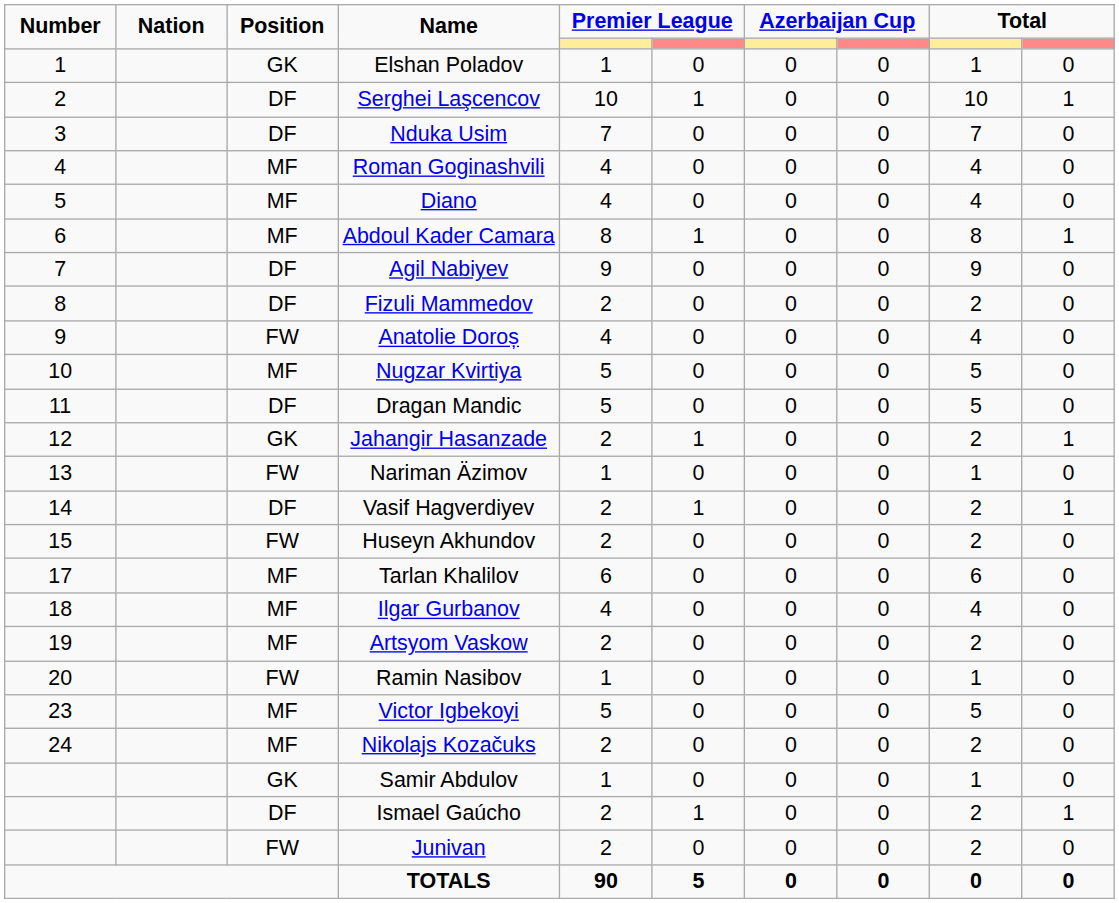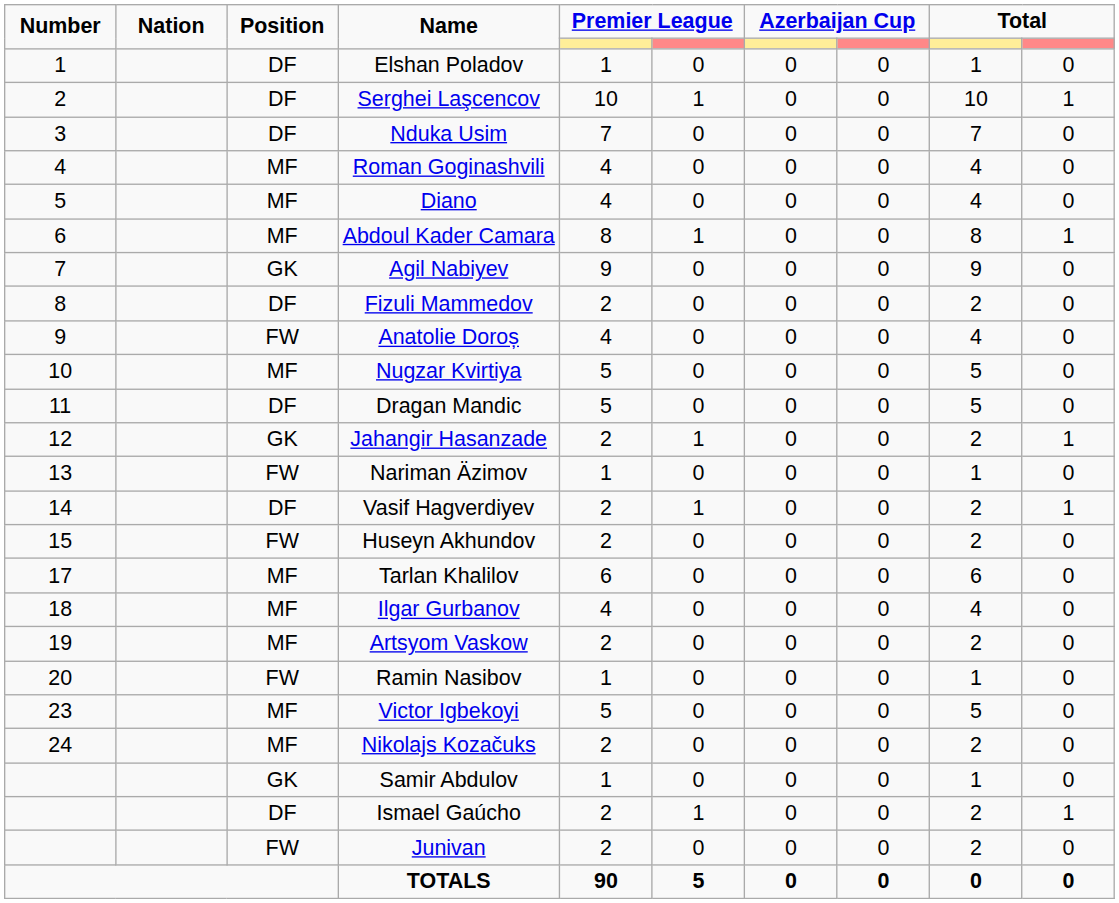 <table class="wikitable" style="font-size: 100%; text-align: center;">
 <tr>
 <td rowspan="2" width="10%" align="center"><strong>Number</strong></td>
 <td rowspan="2" width="10%" align="center"><strong>Nation</strong></td>
 <td rowspan="2" width="10%" align="center"><strong>Position</strong></td>
 <td rowspan="2" width="20%" align="center"><strong>Name</strong></td>
 <td colspan="2" align="center"><strong><a href='#'>Premier League</a></strong></td>
 <td colspan="2" align="center"><strong><a href='#'>Azerbaijan Cup</a></strong></td>
 <td colspan="2" align="center"><strong>Total</strong></td>
 </tr>
 <tr>
 <th width=60 style="background: #FFEE99"></th>
 <th width=60 style="background: #FF8888"></th>
 <th width=60 style="background: #FFEE99"></th>
 <th width=60 style="background: #FF8888"></th>
 <th width=60 style="background: #FFEE99"></th>
 <th width=60 style="background: #FF8888"></th>
 </tr>
 <tr>
 <td>1</td>
 <td></td>
-<td>GK</td>
+<td>DF</td>
 <td>Elshan Poladov</td>
 <td>1</td>
 <td>0</td>
 <td>0</td>
 <td>0</td>
 <td>1</td>
 <td>0</td>
 </tr>
 <tr>
 <td>2</td>
 <td></td>
 <td>DF</td>
 <td><a href='#'>Serghei Laşcencov</a></td>
 <td>10</td>
 <td>1</td>
 <td>0</td>
 <td>0</td>
 <td>10</td>
 <td>1</td>
 </tr>
 <tr>
 <td>3</td>
 <td></td>
 <td>DF</td>
 <td><a href='#'>Nduka Usim</a></td>
 <td>7</td>
 <td>0</td>
 <td>0</td>
 <td>0</td>
 <td>7</td>
 <td>0</td>
 </tr>
 <tr>
 <td>4</td>
 <td></td>
 <td>MF</td>
 <td><a href='#'>Roman Goginashvili</a></td>
 <td>4</td>
 <td>0</td>
 <td>0</td>
 <td>0</td>
 <td>4</td>
 <td>0</td>
 </tr>
 <tr>
 <td>5</td>
 <td></td>
 <td>MF</td>
 <td><a href='#'>Diano</a></td>
 <td>4</td>
 <td>0</td>
 <td>0</td>
 <td>0</td>
 <td>4</td>
 <td>0</td>
 </tr>
 <tr>
 <td>6</td>
 <td></td>
 <td>MF</td>
 <td><a href='#'>Abdoul Kader Camara</a></td>
 <td>8</td>
 <td>1</td>
 <td>0</td>
 <td>0</td>
 <td>8</td>
 <td>1</td>
 </tr>
 <tr>
 <td>7</td>
 <td></td>
-<td>DF</td>
+<td>GK</td>
 <td><a href='#'>Agil Nabiyev</a></td>
 <td>9</td>
 <td>0</td>
 <td>0</td>
 <td>0</td>
 <td>9</td>
 <td>0</td>
 </tr>
 <tr>
 <td>8</td>
 <td></td>
 <td>DF</td>
 <td><a href='#'>Fizuli Mammedov</a></td>
 <td>2</td>
 <td>0</td>
 <td>0</td>
 <td>0</td>
 <td>2</td>
 <td>0</td>
 </tr>
 <tr>
 <td>9</td>
 <td></td>
 <td>FW</td>
 <td><a href='#'>Anatolie Doroș</a></td>
 <td>4</td>
 <td>0</td>
 <td>0</td>
 <td>0</td>
 <td>4</td>
 <td>0</td>
 </tr>
 <tr>
 <td>10</td>
 <td></td>
 <td>MF</td>
 <td><a href='#'>Nugzar Kvirtiya</a></td>
 <td>5</td>
 <td>0</td>
 <td>0</td>
 <td>0</td>
 <td>5</td>
 <td>0</td>
 </tr>
 <tr>
 <td>11</td>
 <td></td>
 <td>DF</td>
 <td>Dragan Mandic</td>
 <td>5</td>
 <td>0</td>
 <td>0</td>
 <td>0</td>
 <td>5</td>
 <td>0</td>
 </tr>
 <tr>
 <td>12</td>
 <td></td>
 <td>GK</td>
 <td><a href='#'>Jahangir Hasanzade</a></td>
 <td>2</td>
 <td>1</td>
 <td>0</td>
 <td>0</td>
 <td>2</td>
 <td>1</td>
 </tr>
 <tr>
 <td>13</td>
 <td></td>
 <td>FW</td>
 <td>Nariman Äzimov</td>
 <td>1</td>
 <td>0</td>
 <td>0</td>
 <td>0</td>
 <td>1</td>
 <td>0</td>
 </tr>
 <tr>
 <td>14</td>
 <td></td>
 <td>DF</td>
 <td>Vasif Hagverdiyev</td>
 <td>2</td>
 <td>1</td>
 <td>0</td>
 <td>0</td>
 <td>2</td>
 <td>1</td>
 </tr>
 <tr>
 <td>15</td>
 <td></td>
 <td>FW</td>
 <td>Huseyn Akhundov</td>
 <td>2</td>
 <td>0</td>
 <td>0</td>
 <td>0</td>
 <td>2</td>
 <td>0</td>
 </tr>
 <tr>
 <td>17</td>
 <td></td>
 <td>MF</td>
 <td>Tarlan Khalilov</td>
 <td>6</td>
 <td>0</td>
 <td>0</td>
 <td>0</td>
 <td>6</td>
 <td>0</td>
 </tr>
 <tr>
 <td>18</td>
 <td></td>
 <td>MF</td>
 <td><a href='#'>Ilgar Gurbanov</a></td>
 <td>4</td>
 <td>0</td>
 <td>0</td>
 <td>0</td>
 <td>4</td>
 <td>0</td>
 </tr>
 <tr>
 <td>19</td>
 <td></td>
 <td>MF</td>
 <td><a href='#'>Artsyom Vaskow</a></td>
 <td>2</td>
 <td>0</td>
 <td>0</td>
 <td>0</td>
 <td>2</td>
 <td>0</td>
 </tr>
 <tr>
 <td>20</td>
 <td></td>
 <td>FW</td>
 <td>Ramin Nasibov</td>
 <td>1</td>
 <td>0</td>
 <td>0</td>
 <td>0</td>
 <td>1</td>
 <td>0</td>
 </tr>
 <tr>
 <td>23</td>
 <td></td>
 <td>MF</td>
 <td><a href='#'>Victor Igbekoyi</a></td>
 <td>5</td>
 <td>0</td>
 <td>0</td>
 <td>0</td>
 <td>5</td>
 <td>0</td>
 </tr>
 <tr>
 <td>24</td>
 <td></td>
 <td>MF</td>
 <td><a href='#'>Nikolajs Kozačuks</a></td>
 <td>2</td>
 <td>0</td>
 <td>0</td>
 <td>0</td>
 <td>2</td>
 <td>0</td>
 </tr>
 <tr>
 <td></td>
 <td></td>
 <td>GK</td>
 <td>Samir Abdulov</td>
 <td>1</td>
 <td>0</td>
 <td>0</td>
 <td>0</td>
 <td>1</td>
 <td>0</td>
 </tr>
 <tr>
 <td></td>
 <td></td>
 <td>DF</td>
 <td>Ismael Gaúcho</td>
 <td>2</td>
 <td>1</td>
 <td>0</td>
 <td>0</td>
 <td>2</td>
 <td>1</td>
 </tr>
 <tr>
 <td></td>
 <td></td>
 <td>FW</td>
 <td><a href='#'>Junivan</a></td>
 <td>2</td>
 <td>0</td>
 <td>0</td>
 <td>0</td>
 <td>2</td>
 <td>0</td>
 </tr>
 <tr>
 <td colspan="3"></td>
 <td><strong>TOTALS</strong></td>
 <td><strong>90</strong></td>
 <td><strong>5</strong></td>
 <td><strong>0</strong></td>
 <td><strong>0</strong></td>
 <td><strong>0</strong></td>
 <td><strong>0</strong></td>
 </tr>
 </table>
